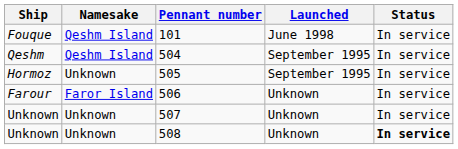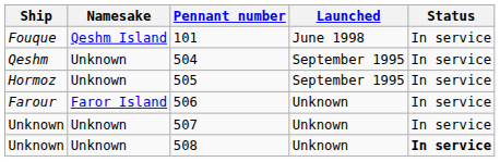 <table class="wikitable">
 <tr>
 <th>Ship</th>
 <th>Namesake</th>
 <th><a href='#'>Pennant number</a></th>
 <th><a href='#'>Launched</a></th>
 <th>Status</th>
 </tr>
 <tr>
 <td><em>Fouque</em></td>
 <td><a href='#'>Qeshm Island</a></td>
 <td>101</td>
 <td>June 1998</td>
 <td>In service</td>
 </tr>
 <tr>
 <td><em>Qeshm</em></td>
-<td><a href='#'>Qeshm Island</a></td>
+<td>Unknown</td>
 <td>504</td>
 <td>September 1995</td>
 <td>In service</td>
 </tr>
 <tr>
 <td><em>Hormoz</em></td>
 <td>Unknown</td>
 <td>505</td>
 <td>September 1995</td>
 <td>In service</td>
 </tr>
 <tr>
 <td><em>Farour</em></td>
 <td><a href='#'>Faror Island</a></td>
 <td>506</td>
 <td>Unknown</td>
 <td>In service</td>
 </tr>
 <tr>
 <td>Unknown</td>
 <td>Unknown</td>
 <td>507</td>
 <td>Unknown</td>
 <td>In service</td>
 </tr>
 <tr>
 <td>Unknown</td>
 <td>Unknown</td>
 <td>508</td>
 <td>Unknown</td>
 <td><strong>In service</strong></td>
 </tr>
 </table>
